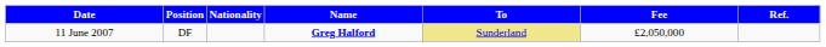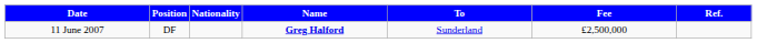 <table class="wikitable" style="text-align:center; font-size:90%">
 <tr>
 <th style="background:#00f; color:white; width:200px;">Date</th>
 <th style="background:#00f; color:white; width:50px;">Position</th>
 <th style="background:#00f; color:white; width:50px;">Nationality</th>
 <th style="background:#00f; color:white; width:200px;">Name</th>
 <th style="background:#00f; color:white; width:200px;">To</th>
 <th style="background:#00f; color:white; width:200px;">Fee</th>
 <th style="background:#00f; color:white; width:100px;">Ref.</th>
 </tr>
 <tr>
 <td>11 June 2007</td>
 <td>DF</td>
 <td></td>
 <td><strong><a href='#'>Greg Halford</a></strong></td>
-<td style="background: khaki;"><a href='#'>Sunderland</a></td>
-<td>£2,050,000</td>
+<td><a href='#'>Sunderland</a></td>
+<td>£2,500,000</td>
 <td></td>
 </tr>
 </table>
